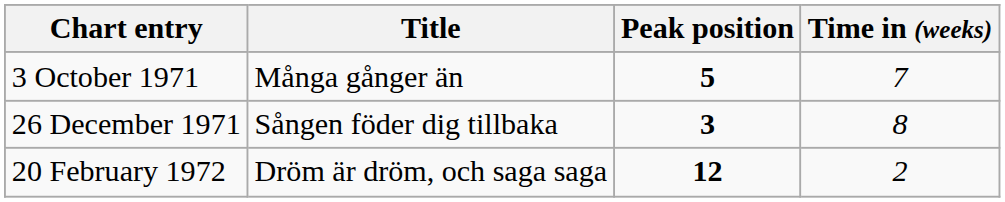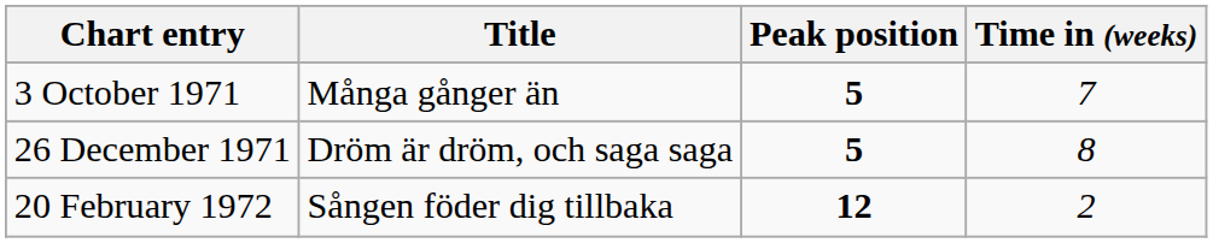 <table class="wikitable">
 <tr>
 <th>Chart entry</th>
 <th>Title</th>
 <th>Peak position</th>
 <th>Time in <small><em>(weeks)</em></small></th>
 </tr>
 <tr>
 <td>3 October 1971</td>
 <td>Många gånger än</td>
 <td style="text-align:center;"><strong>5</strong></td>
 <td style="text-align:center;"><em>7</em></td>
 </tr>
 <tr>
 <td>26 December 1971</td>
-<td>Sången föder dig tillbaka</td>
-<td style="text-align:center;"><strong>3</strong></td>
+<td>Dröm är dröm, och saga saga</td>
+<td style="text-align:center;"><strong>5</strong></td>
 <td style="text-align:center;"><em>8</em></td>
 </tr>
 <tr>
 <td>20 February 1972</td>
-<td>Dröm är dröm, och saga saga</td>
+<td>Sången föder dig tillbaka</td>
 <td style="text-align:center;"><strong>12</strong></td>
 <td style="text-align:center;"><em>2</em></td>
 </tr>
 </table>
